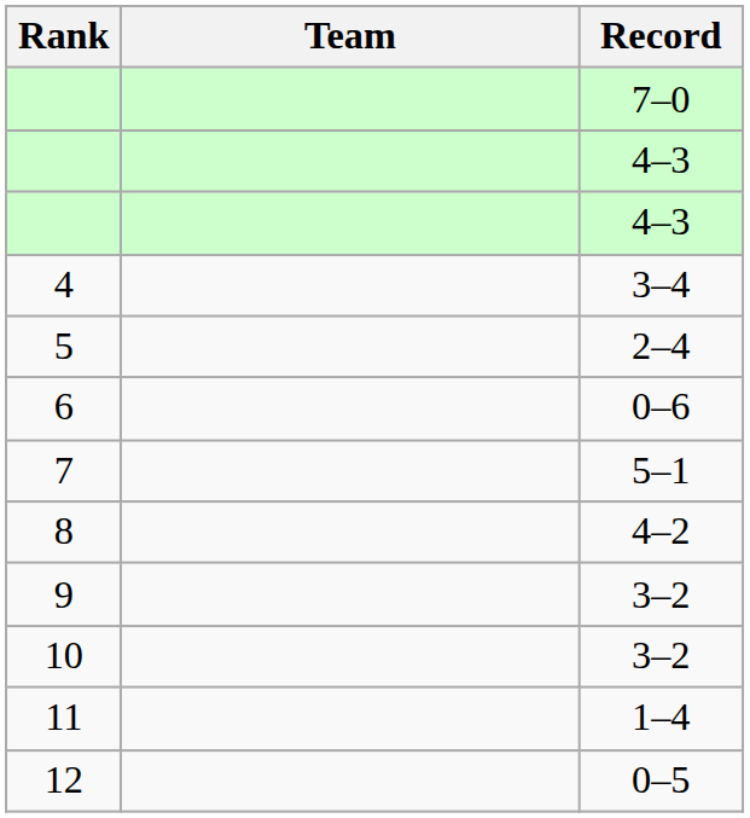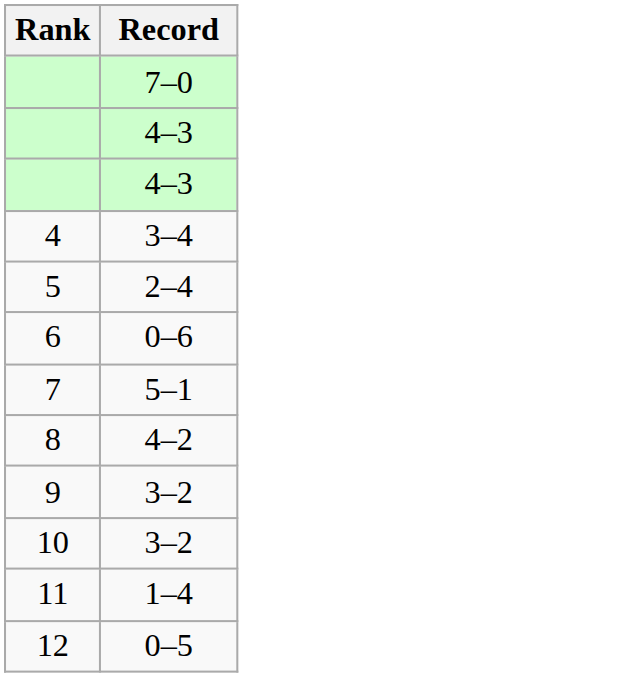 <table class="wikitable" style="text-align: center;">
 <tr>
 <th width=40>Rank</th>
-<th width=180>Team</th>
 <th width=60>Record</th>
 </tr>
 <tr bgcolor=ccffcc>
 <td></td>
-<td align=left></td>
 <td>7–0</td>
 </tr>
 <tr bgcolor=ccffcc>
 <td></td>
-<td align=left></td>
 <td>4–3</td>
 </tr>
 <tr bgcolor=ccffcc>
 <td></td>
-<td align=left></td>
 <td>4–3</td>
 </tr>
 <tr>
 <td>4</td>
-<td align=left></td>
 <td>3–4</td>
 </tr>
 <tr>
 <td>5</td>
-<td align=left></td>
 <td>2–4</td>
 </tr>
 <tr>
 <td>6</td>
-<td align=left></td>
 <td>0–6</td>
 </tr>
 <tr>
 <td>7</td>
-<td align=left></td>
 <td>5–1</td>
 </tr>
 <tr>
 <td>8</td>
-<td align=left></td>
 <td>4–2</td>
 </tr>
 <tr>
 <td>9</td>
-<td align=left></td>
 <td>3–2</td>
 </tr>
 <tr>
 <td>10</td>
-<td align=left></td>
 <td>3–2</td>
 </tr>
 <tr>
 <td>11</td>
-<td align=left></td>
 <td>1–4</td>
 </tr>
 <tr>
 <td>12</td>
-<td align=left></td>
 <td>0–5</td>
 </tr>
 </table>
